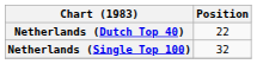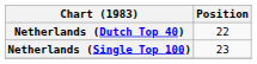 <table class="wikitable sortable plainrowheaders" style="text-align:center">
 <tr>
 <th scope="col">Chart (1983)</th>
 <th scope="col">Position</th>
 </tr>
 <tr>
 <th scope="row">Netherlands (<a href='#'>Dutch Top 40</a>)</th>
 <td>22</td>
 </tr>
 <tr>
 <th scope="row">Netherlands (<a href='#'>Single Top 100</a>)</th>
-<td>32</td>
+<td>23</td>
 </tr>
 <tr>
 </tr>
 </table>
